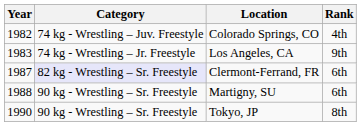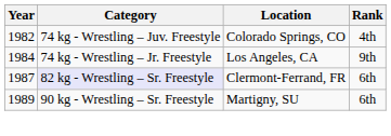 <table class="wikitable">
 <tr>
 <th>Year</th>
 <th>Category</th>
 <th>Location</th>
 <th>Rank</th>
 </tr>
 <tr>
 <td align="center">1982</td>
 <td>74 kg - Wrestling – Juv. Freestyle</td>
 <td>Colorado Springs, CO</td>
 <td align="center">4th</td>
 </tr>
 <tr>
-<td align="center">1983</td>
+<td align="center">1984</td>
 <td>74 kg - Wrestling – Jr. Freestyle</td>
 <td>Los Angeles, CA</td>
 <td align="center">9th</td>
 </tr>
 <tr>
 <td align="center">1987</td>
 <td style="background: lavender;">82 kg - Wrestling – Sr. Freestyle</td>
 <td>Clermont-Ferrand, FR</td>
 <td align="center">6th</td>
 </tr>
 <tr>
-<td align="center">1988</td>
+<td align="center">1989</td>
 <td>90 kg - Wrestling – Sr. Freestyle</td>
 <td>Martigny, SU</td>
 <td align="center">6th</td>
 </tr>
-<tr>
-<td align="center">1990</td>
-<td>90 kg - Wrestling – Sr. Freestyle</td>
-<td>Tokyo, JP</td>
-<td align="center">8th</td>
-</tr>
 </table>
